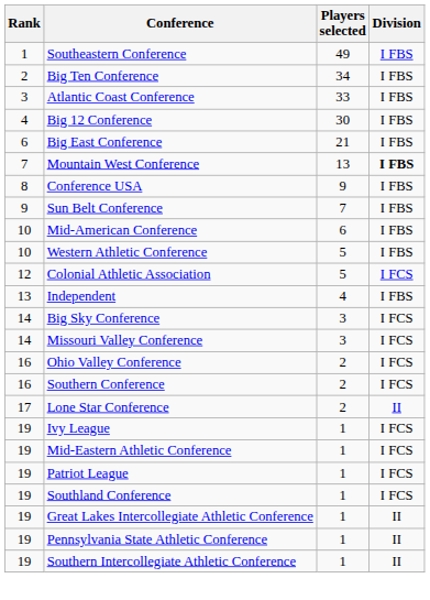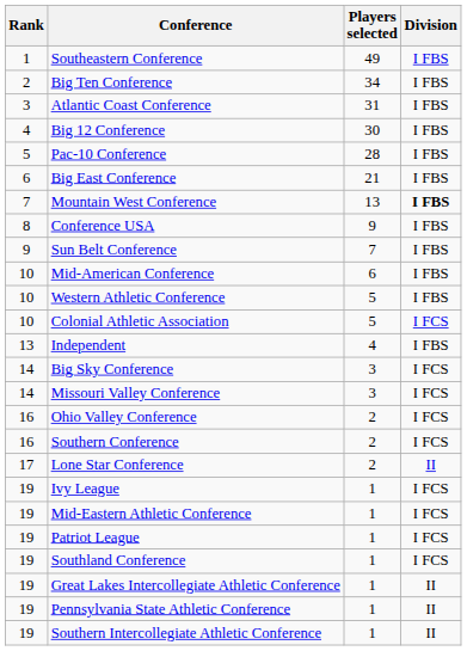 <table class="wikitable sortable">
 <tr>
 <th colspan=1>Rank</th>
 <th colspan=1>Conference</th>
 <th colspan=1>Players<br>selected</th>
 <th colspan=1>Division</th>
 </tr>
 <tr align=center>
 <td>1</td>
 <td align=left><a href='#'>Southeastern Conference</a></td>
 <td>49</td>
 <td><a href='#'>I FBS</a></td>
 </tr>
 <tr align=center>
 <td>2</td>
 <td align=left><a href='#'>Big Ten Conference</a></td>
 <td>34</td>
 <td>I FBS</td>
 </tr>
 <tr align=center>
 <td>3</td>
 <td align=left><a href='#'>Atlantic Coast Conference</a></td>
-<td>33</td>
+<td>31</td>
 <td>I FBS</td>
 </tr>
 <tr align=center>
 <td>4</td>
 <td align=left><a href='#'>Big 12 Conference</a></td>
 <td>30</td>
+<td>I FBS</td>
+</tr>
+<tr align=center>
+<td>5</td>
+<td align=left><a href='#'>Pac-10 Conference</a></td>
+<td>28</td>
 <td>I FBS</td>
 </tr>
 <tr align=center>
 <td>6</td>
 <td align=left><a href='#'>Big East Conference</a></td>
 <td>21</td>
 <td>I FBS</td>
 </tr>
 <tr align=center>
 <td>7</td>
 <td align=left><a href='#'>Mountain West Conference</a></td>
 <td>13</td>
 <td><strong>I FBS</strong></td>
 </tr>
 <tr align=center>
 <td>8</td>
 <td align=left><a href='#'>Conference USA</a></td>
 <td>9</td>
 <td>I FBS</td>
 </tr>
 <tr align=center>
 <td>9</td>
 <td align=left><a href='#'>Sun Belt Conference</a></td>
 <td>7</td>
 <td>I FBS</td>
 </tr>
 <tr align=center>
 <td>10</td>
 <td align=left><a href='#'>Mid-American Conference</a></td>
 <td>6</td>
 <td>I FBS</td>
 </tr>
 <tr align=center>
 <td>10</td>
 <td align=left><a href='#'>Western Athletic Conference</a></td>
 <td>5</td>
 <td>I FBS</td>
 </tr>
 <tr align=center>
-<td>12</td>
+<td>10</td>
 <td align=left><a href='#'>Colonial Athletic Association</a></td>
 <td>5</td>
 <td><a href='#'>I FCS</a></td>
 </tr>
 <tr align=center>
 <td>13</td>
 <td align=left><a href='#'>Independent</a></td>
 <td>4</td>
 <td>I FBS</td>
 </tr>
 <tr align=center>
 <td>14</td>
 <td align=left><a href='#'>Big Sky Conference</a></td>
 <td>3</td>
 <td>I FCS</td>
 </tr>
 <tr align=center>
 <td>14</td>
 <td align=left><a href='#'>Missouri Valley Conference</a></td>
 <td>3</td>
 <td>I FCS</td>
 </tr>
 <tr align=center>
 <td>16</td>
 <td align=left><a href='#'>Ohio Valley Conference</a></td>
 <td>2</td>
 <td>I FCS</td>
 </tr>
 <tr align=center>
 <td>16</td>
 <td align=left><a href='#'>Southern Conference</a></td>
 <td>2</td>
 <td>I FCS</td>
 </tr>
 <tr align=center>
 <td>17</td>
 <td align=left><a href='#'>Lone Star Conference</a></td>
 <td>2</td>
 <td><a href='#'>II</a></td>
 </tr>
 <tr align=center>
 <td>19</td>
 <td align=left><a href='#'>Ivy League</a></td>
 <td>1</td>
 <td>I FCS</td>
 </tr>
 <tr align=center>
 <td>19</td>
 <td align=left><a href='#'>Mid-Eastern Athletic Conference</a></td>
 <td>1</td>
 <td>I FCS</td>
 </tr>
 <tr align=center>
 <td>19</td>
 <td align=left><a href='#'>Patriot League</a></td>
 <td>1</td>
 <td>I FCS</td>
 </tr>
 <tr align=center>
 <td>19</td>
 <td align=left><a href='#'>Southland Conference</a></td>
 <td>1</td>
 <td>I FCS</td>
 </tr>
 <tr align=center>
 <td>19</td>
 <td align=left><a href='#'>Great Lakes Intercollegiate Athletic Conference</a></td>
 <td>1</td>
 <td>II</td>
 </tr>
 <tr align=center>
 <td>19</td>
 <td align=left><a href='#'>Pennsylvania State Athletic Conference</a></td>
 <td>1</td>
 <td>II</td>
 </tr>
 <tr align=center>
 <td>19</td>
 <td align=left><a href='#'>Southern Intercollegiate Athletic Conference</a></td>
 <td>1</td>
 <td>II</td>
 </tr>
 </table>
